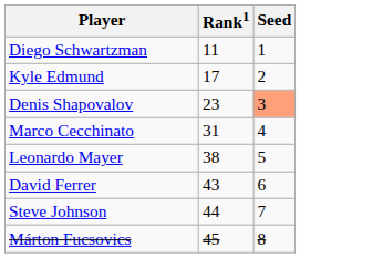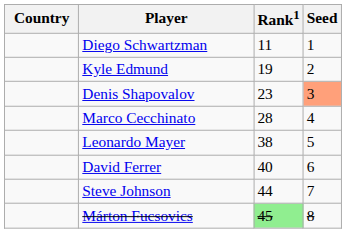 <table class="wikitable" border="1">
 <tr>
+<th width="70">Country</th>
 <th width="175">Player</th>
 <th>Rank<sup>1</sup></th>
 <th>Seed</th>
 </tr>
 <tr>
+<td></td>
 <td><a href='#'>Diego Schwartzman</a></td>
 <td>11</td>
 <td>1</td>
 </tr>
 <tr>
+<td></td>
 <td><a href='#'>Kyle Edmund</a></td>
-<td>17</td>
+<td>19</td>
 <td>2</td>
 </tr>
 <tr>
+<td></td>
 <td><a href='#'>Denis Shapovalov</a></td>
 <td>23</td>
 <td style="background: lightsalmon;">3</td>
 </tr>
 <tr>
+<td></td>
 <td><a href='#'>Marco Cecchinato</a></td>
-<td>31</td>
+<td>28</td>
 <td>4</td>
 </tr>
 <tr>
+<td></td>
 <td><a href='#'>Leonardo Mayer</a></td>
 <td>38</td>
 <td>5</td>
 </tr>
 <tr>
+<td></td>
 <td><a href='#'>David Ferrer</a></td>
-<td>43</td>
+<td>40</td>
 <td>6</td>
 </tr>
 <tr>
+<td></td>
 <td><a href='#'>Steve Johnson</a></td>
 <td>44</td>
 <td>7</td>
 </tr>
 <tr>
+<td><s></s></td>
 <td><s><a href='#'>Márton Fucsovics</a></s></td>
-<td><s>45</s></td>
+<td style="background: lightgreen;"><s>45</s></td>
 <td><s>8</s></td>
 </tr>
 </table>
